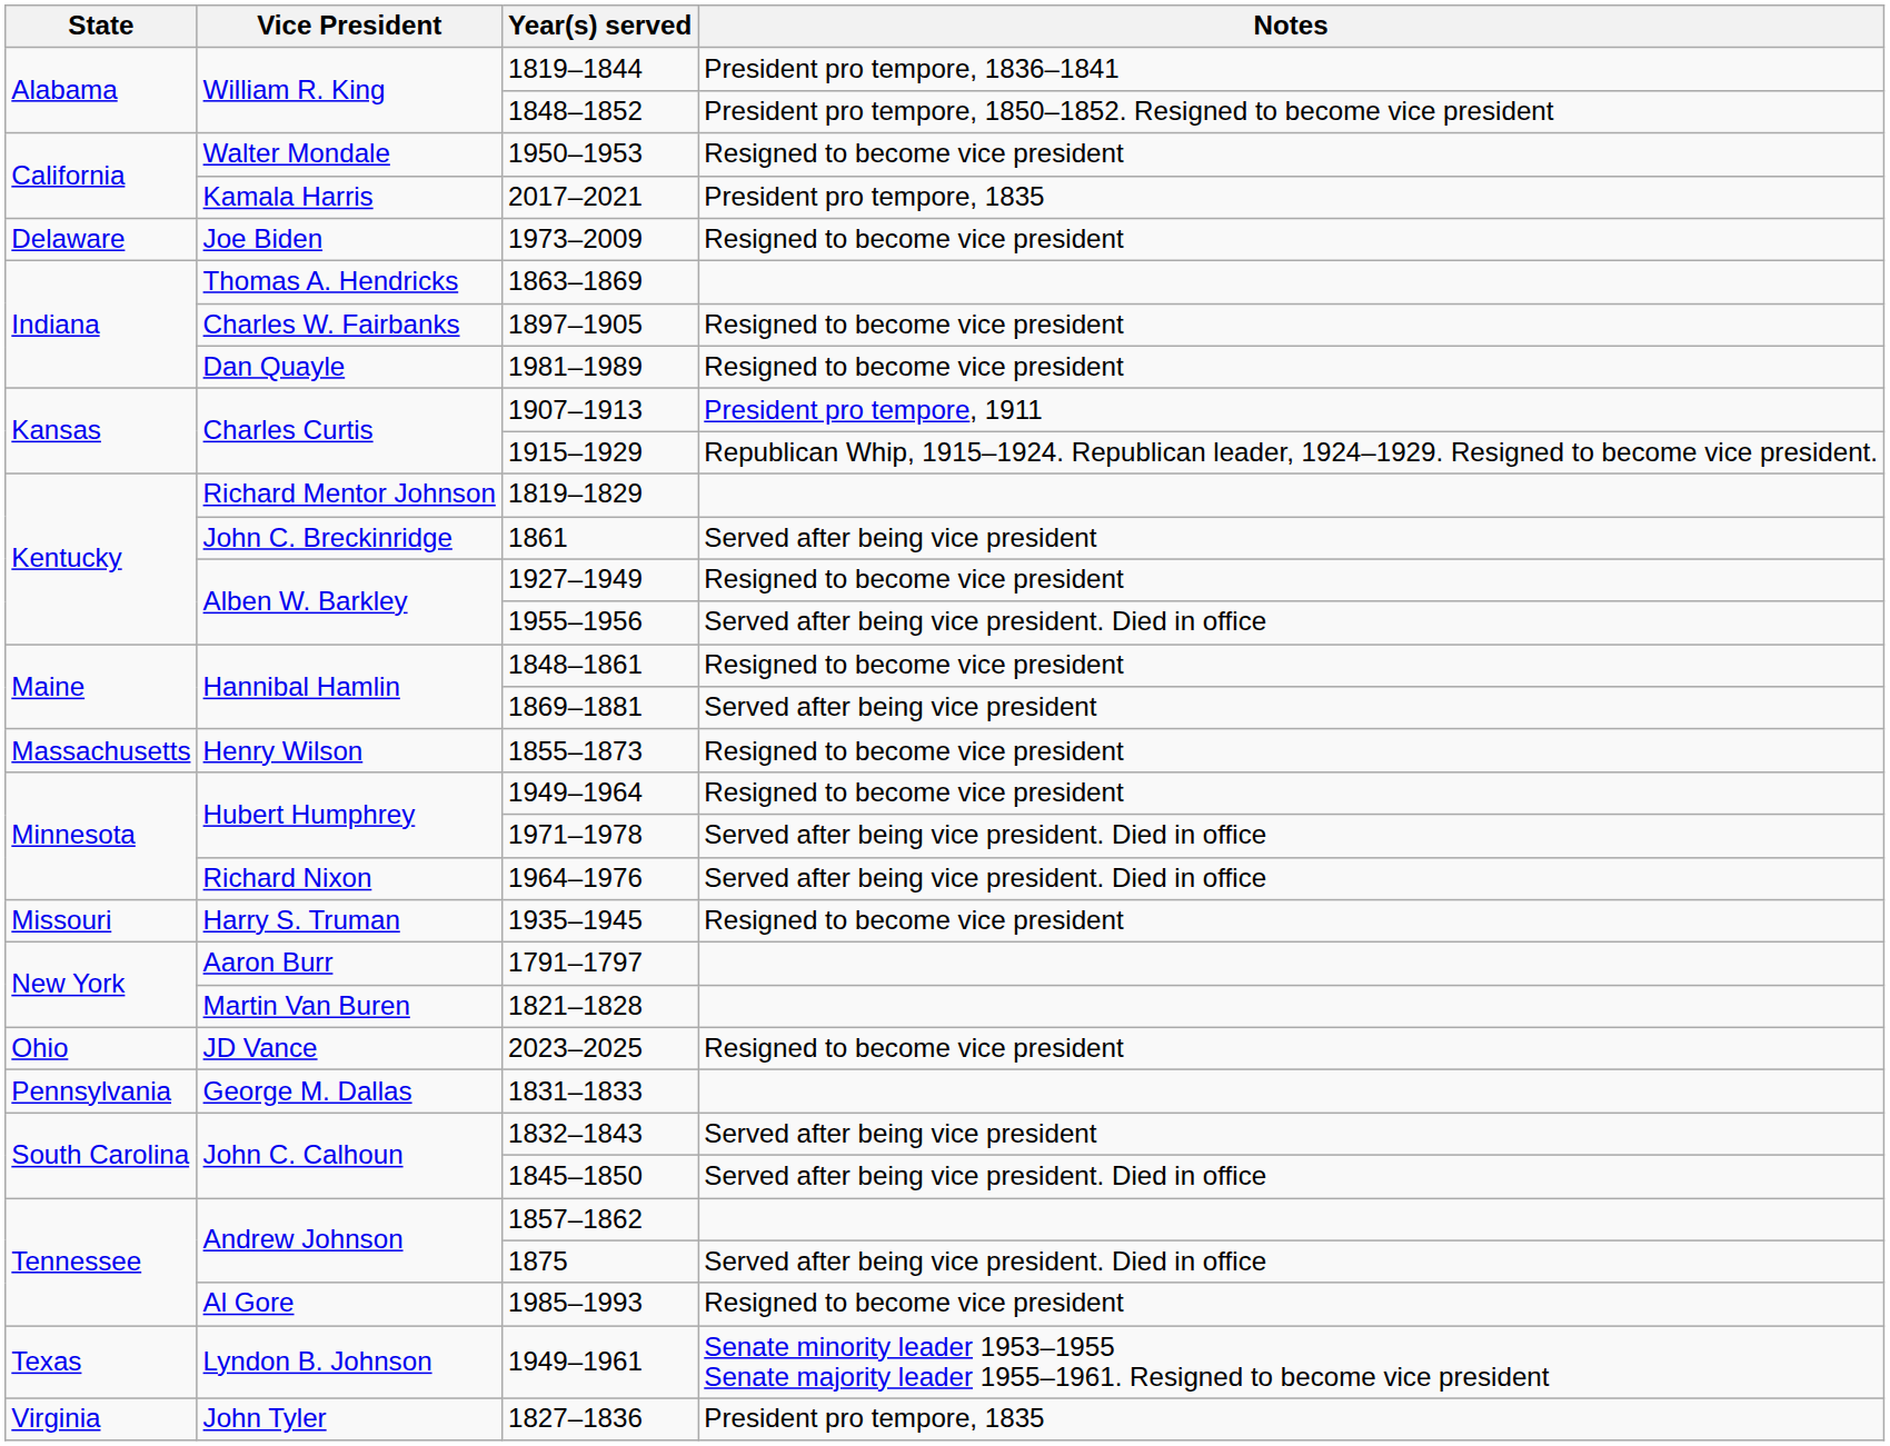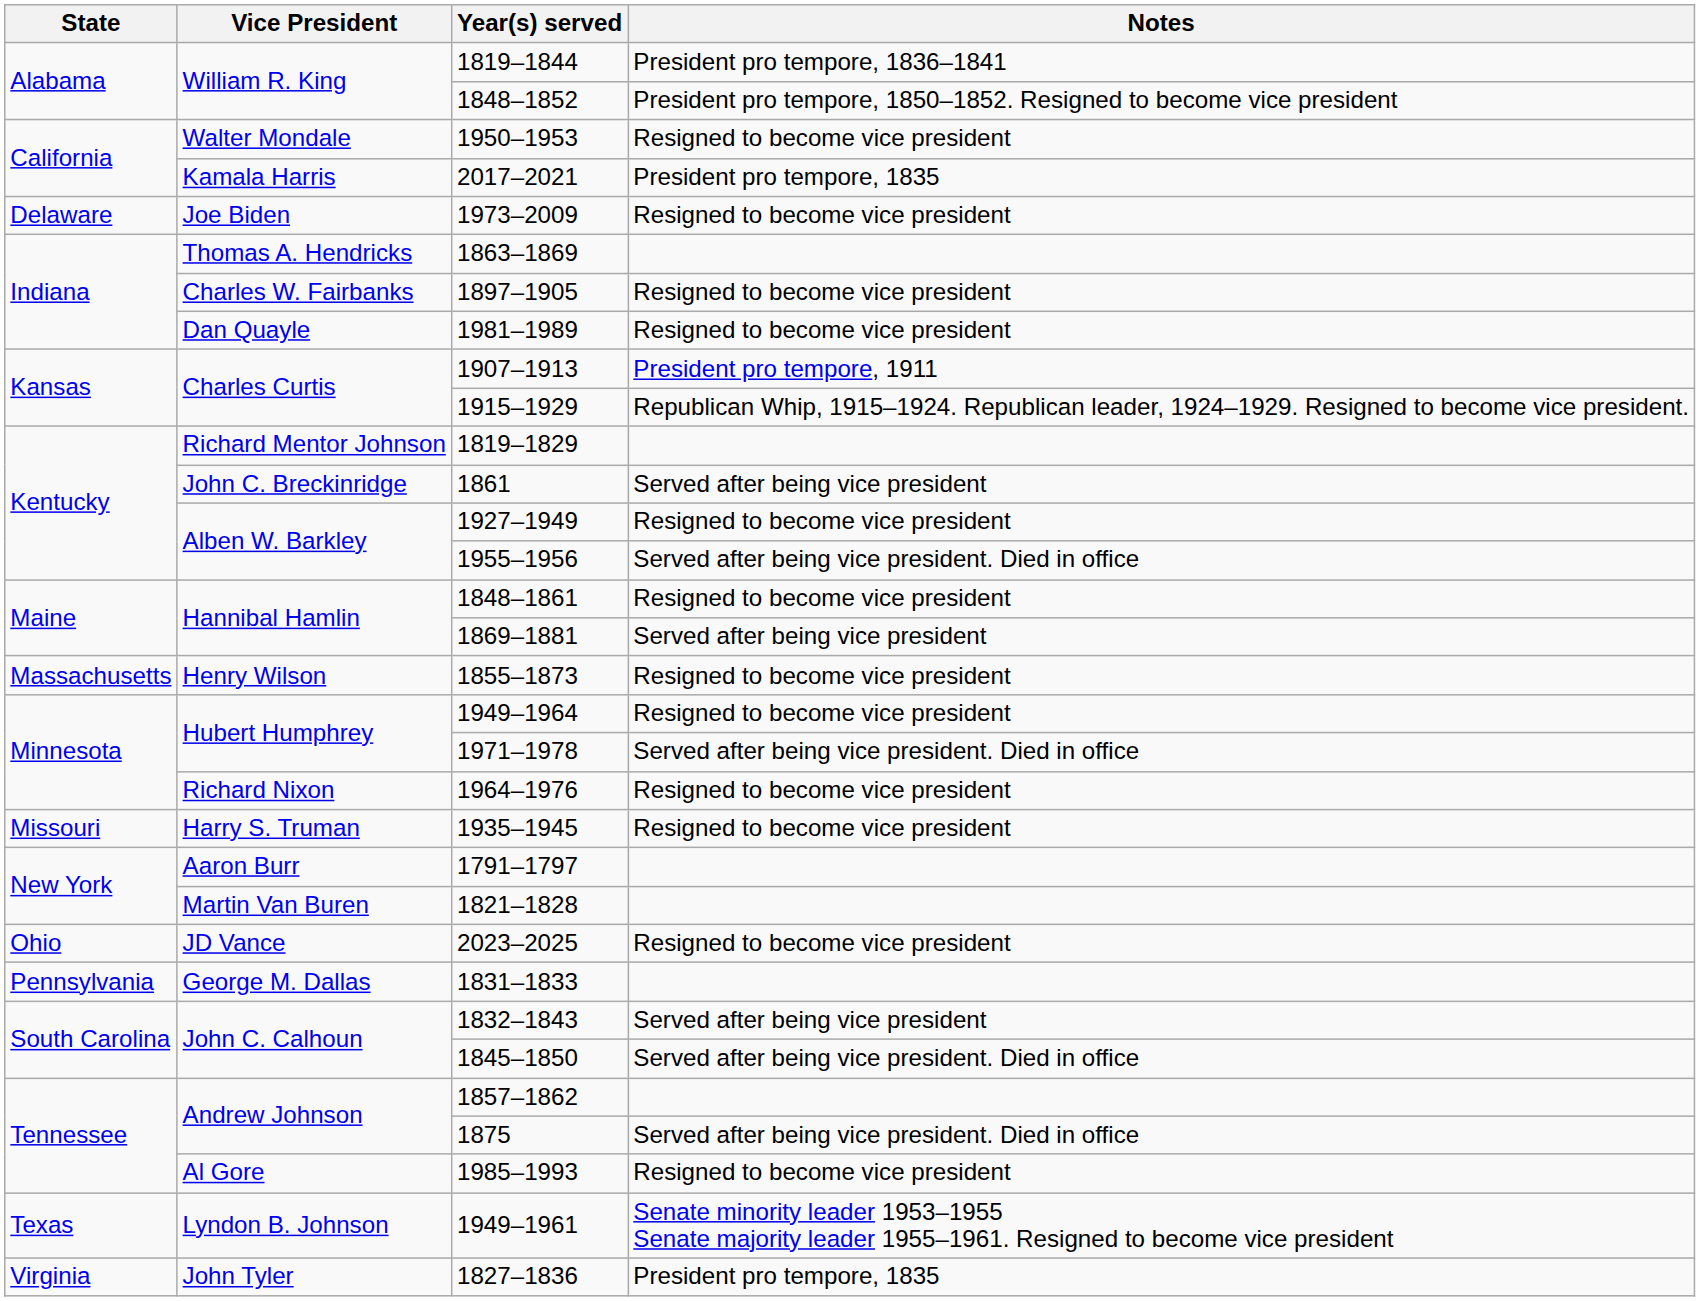 <table class="wikitable">
 <tr>
 <th>State</th>
 <th>Vice President</th>
 <th>Year(s) served</th>
 <th>Notes</th>
 </tr>
 <tr>
 <td rowspan=2><a href='#'>Alabama</a></td>
 <td rowspan=2><a href='#'>William R. King</a></td>
 <td>1819–1844</td>
 <td>President pro tempore, 1836–1841</td>
 </tr>
 <tr>
 <td>1848–1852</td>
 <td>President pro tempore, 1850–1852. Resigned to become vice president</td>
 </tr>
 <tr>
 <td rowspan=2><a href='#'>California</a></td>
 <td><a href='#'>Walter Mondale</a></td>
 <td>1950–1953</td>
 <td>Resigned to become vice president</td>
 </tr>
 <tr>
 <td><a href='#'>Kamala Harris</a></td>
 <td>2017–2021</td>
 <td>President pro tempore, 1835</td>
 </tr>
 <tr>
 <td><a href='#'>Delaware</a></td>
 <td><a href='#'>Joe Biden</a></td>
 <td>1973–2009</td>
 <td>Resigned to become vice president</td>
 </tr>
 <tr>
 <td rowspan=3><a href='#'>Indiana</a></td>
 <td><a href='#'>Thomas A. Hendricks</a></td>
 <td>1863–1869</td>
 <td></td>
 </tr>
 <tr>
 <td><a href='#'>Charles W. Fairbanks</a></td>
 <td>1897–1905</td>
 <td>Resigned to become vice president</td>
 </tr>
 <tr>
 <td><a href='#'>Dan Quayle</a></td>
 <td>1981–1989</td>
 <td>Resigned to become vice president</td>
 </tr>
 <tr>
 <td rowspan=2><a href='#'>Kansas</a></td>
 <td rowspan=2><a href='#'>Charles Curtis</a></td>
 <td>1907–1913</td>
 <td><a href='#'>President pro tempore</a>, 1911</td>
 </tr>
 <tr>
 <td>1915–1929</td>
 <td>Republican Whip, 1915–1924. Republican leader, 1924–1929. Resigned to become vice president.</td>
 </tr>
 <tr>
 <td rowspan=4><a href='#'>Kentucky</a></td>
 <td><a href='#'>Richard Mentor Johnson</a></td>
 <td>1819–1829</td>
 <td></td>
 </tr>
 <tr>
 <td><a href='#'>John C. Breckinridge</a></td>
 <td>1861</td>
 <td>Served after being vice president</td>
 </tr>
 <tr>
 <td rowspan=2><a href='#'>Alben W. Barkley</a></td>
 <td>1927–1949</td>
 <td>Resigned to become vice president</td>
 </tr>
 <tr>
 <td>1955–1956</td>
 <td>Served after being vice president. Died in office</td>
 </tr>
 <tr>
 <td rowspan=2><a href='#'>Maine</a></td>
 <td rowspan=2><a href='#'>Hannibal Hamlin</a></td>
 <td>1848–1861</td>
 <td>Resigned to become vice president</td>
 </tr>
 <tr>
 <td>1869–1881</td>
 <td>Served after being vice president</td>
 </tr>
 <tr>
 <td><a href='#'>Massachusetts</a></td>
 <td><a href='#'>Henry Wilson</a></td>
 <td>1855–1873</td>
 <td>Resigned to become vice president</td>
 </tr>
 <tr>
 <td rowspan="3"><a href='#'>Minnesota</a></td>
 <td rowspan="2"><a href='#'>Hubert Humphrey</a></td>
 <td>1949–1964</td>
 <td>Resigned to become vice president</td>
 </tr>
 <tr>
 <td>1971–1978</td>
 <td>Served after being vice president. Died in office</td>
 </tr>
 <tr>
 <td><a href='#'>Richard Nixon</a></td>
 <td>1964–1976</td>
-<td>Served after being vice president. Died in office</td>
+<td>Resigned to become vice president</td>
 </tr>
 <tr>
 <td><a href='#'>Missouri</a></td>
 <td><a href='#'>Harry S. Truman</a></td>
 <td>1935–1945</td>
 <td>Resigned to become vice president</td>
 </tr>
 <tr>
 <td rowspan=2><a href='#'>New York</a></td>
 <td><a href='#'>Aaron Burr</a></td>
 <td>1791–1797</td>
 <td></td>
 </tr>
 <tr>
 <td><a href='#'>Martin Van Buren</a></td>
 <td>1821–1828</td>
 <td></td>
 </tr>
 <tr>
 <td><a href='#'>Ohio</a></td>
 <td><a href='#'>JD Vance</a></td>
 <td>2023–2025</td>
 <td>Resigned to become vice president</td>
 </tr>
 <tr>
 <td><a href='#'>Pennsylvania</a></td>
 <td><a href='#'>George M. Dallas</a></td>
 <td>1831–1833</td>
 <td></td>
 </tr>
 <tr>
 <td rowspan=2><a href='#'>South Carolina</a></td>
 <td rowspan=2><a href='#'>John C. Calhoun</a></td>
 <td>1832–1843</td>
 <td>Served after being vice president</td>
 </tr>
 <tr>
 <td>1845–1850</td>
 <td>Served after being vice president. Died in office</td>
 </tr>
 <tr>
 <td rowspan=3><a href='#'>Tennessee</a></td>
 <td rowspan=2><a href='#'>Andrew Johnson</a></td>
 <td>1857–1862</td>
 <td></td>
 </tr>
 <tr>
 <td>1875</td>
 <td>Served after being vice president. Died in office</td>
 </tr>
 <tr>
 <td><a href='#'>Al Gore</a></td>
 <td>1985–1993</td>
 <td>Resigned to become vice president</td>
 </tr>
 <tr>
 <td><a href='#'>Texas</a></td>
 <td><a href='#'>Lyndon B. Johnson</a></td>
 <td>1949–1961</td>
 <td><a href='#'>Senate minority leader</a> 1953–1955<br><a href='#'>Senate majority leader</a> 1955–1961. Resigned to become vice president</td>
 </tr>
 <tr>
 <td><a href='#'>Virginia</a></td>
 <td><a href='#'>John Tyler</a></td>
 <td>1827–1836</td>
 <td>President pro tempore, 1835</td>
 </tr>
 </table>
